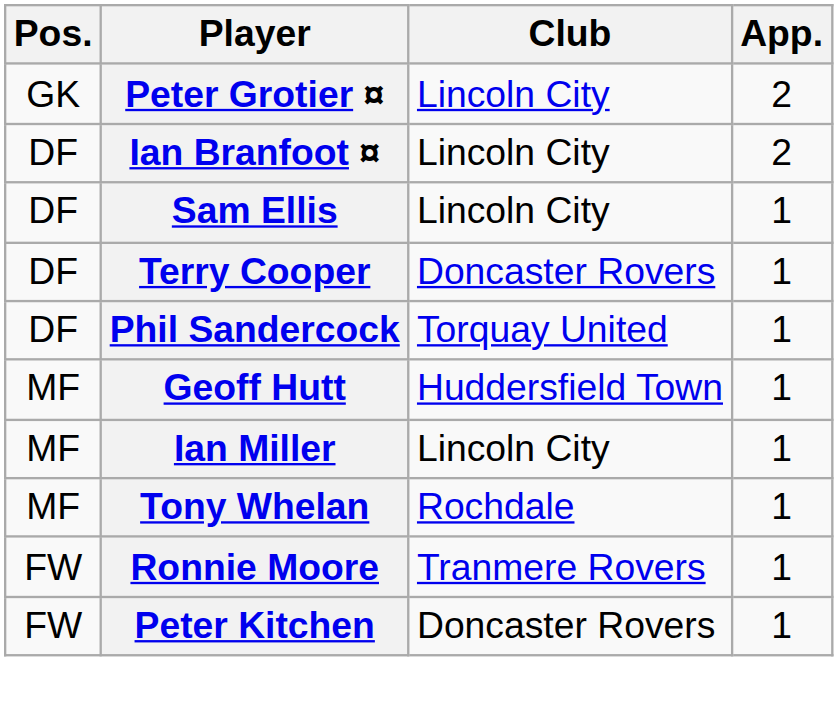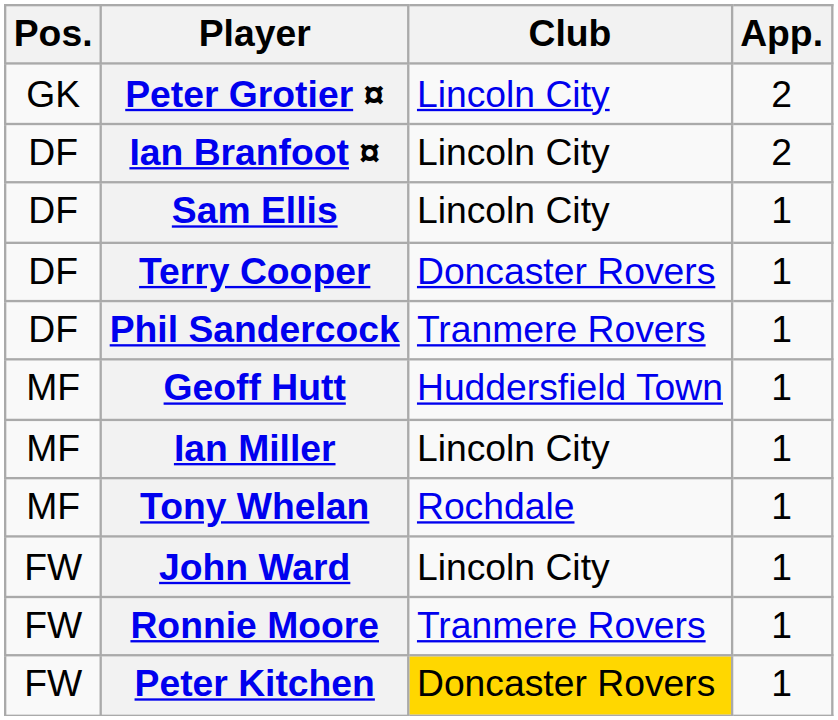 <table class="wikitable plainrowheaders" style="text-align: left">
 <tr>
 <th scope=col>Pos.</th>
 <th scope=col>Player</th>
 <th scope=col>Club</th>
 <th scope=col>App.</th>
 </tr>
 <tr>
 <td style=text-align:center>GK</td>
 <th scope=row><a href='#'>Peter Grotier</a> ¤</th>
 <td><a href='#'>Lincoln City</a></td>
 <td style=text-align:center>2</td>
 </tr>
 <tr>
 <td style=text-align:center>DF</td>
 <th scope=row><a href='#'>Ian Branfoot</a> ¤</th>
 <td>Lincoln City</td>
 <td style=text-align:center>2</td>
 </tr>
 <tr>
 <td style=text-align:center>DF</td>
 <th scope=row><a href='#'>Sam Ellis</a></th>
 <td>Lincoln City</td>
 <td style=text-align:center>1</td>
 </tr>
 <tr>
 <td style=text-align:center>DF</td>
 <th scope=row><a href='#'>Terry Cooper</a></th>
 <td><a href='#'>Doncaster Rovers</a></td>
 <td style=text-align:center>1</td>
 </tr>
 <tr>
 <td style=text-align:center>DF</td>
 <th scope=row><a href='#'>Phil Sandercock</a></th>
-<td><a href='#'>Torquay United</a></td>
+<td><a href='#'>Tranmere Rovers</a></td>
 <td style=text-align:center>1</td>
 </tr>
 <tr>
 <td style=text-align:center>MF</td>
 <th scope=row><a href='#'>Geoff Hutt</a></th>
 <td><a href='#'>Huddersfield Town</a></td>
 <td style=text-align:center>1</td>
 </tr>
 <tr>
 <td style=text-align:center>MF</td>
 <th scope=row><a href='#'>Ian Miller</a></th>
 <td>Lincoln City</td>
 <td style=text-align:center>1</td>
 </tr>
 <tr>
 <td style=text-align:center>MF</td>
 <th scope=row><a href='#'>Tony Whelan</a></th>
 <td><a href='#'>Rochdale</a></td>
 <td style=text-align:center>1</td>
 </tr>
 <tr>
 <td style=text-align:center>FW</td>
+<th scope=row><a href='#'>John Ward</a></th>
+<td>Lincoln City</td>
+<td style=text-align:center>1</td>
+</tr>
+<tr>
+<td style=text-align:center>FW</td>
 <th scope=row><a href='#'>Ronnie Moore</a></th>
 <td><a href='#'>Tranmere Rovers</a></td>
 <td style=text-align:center>1</td>
 </tr>
 <tr>
 <td style=text-align:center>FW</td>
 <th scope=row><a href='#'>Peter Kitchen</a></th>
-<td>Doncaster Rovers</td>
+<td style="background: gold;">Doncaster Rovers</td>
 <td style=text-align:center>1</td>
 </tr>
 </table>
